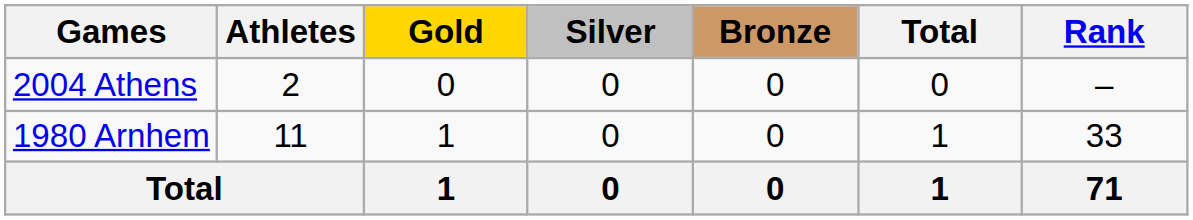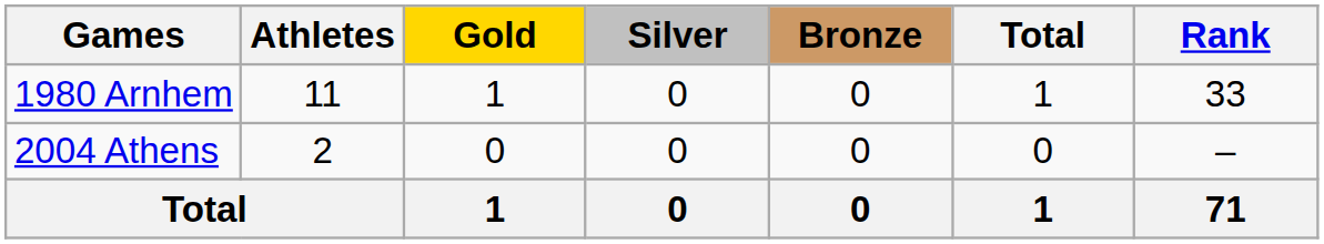 <table class="wikitable" style="text-align:center; font-size:90%;">
 <tr>
 <th>Games</th>
 <th>Athletes</th>
 <td style="background:gold; width:4.5em; font-weight:bold;">Gold</td>
 <td style="background:silver; width:4.5em; font-weight:bold;">Silver</td>
 <td style="background:#cc9966; width:4.5em; font-weight:bold;">Bronze</td>
 <th style="width:4.5em; font-weight:bold;">Total</th>
 <th style="width:4.5em; font-weight:bold;"><a href='#'>Rank</a></th>
 </tr>
 <tr>
+<td align=left><a href='#'>1980 Arnhem</a></td>
+<td>11</td>
+<td>1</td>
+<td>0</td>
+<td>0</td>
+<td>1</td>
+<td>33</td>
+</tr>
+<tr>
 <td align=left><a href='#'>2004 Athens</a></td>
 <td>2</td>
 <td>0</td>
 <td>0</td>
 <td>0</td>
 <td>0</td>
 <td>–</td>
-</tr>
-<tr>
-<td align=left><a href='#'>1980 Arnhem</a></td>
-<td>11</td>
-<td>1</td>
-<td>0</td>
-<td>0</td>
-<td>1</td>
-<td>33</td>
 </tr>
 <tr>
 <th colspan=2>Total</th>
 <th>1</th>
 <th>0</th>
 <th>0</th>
 <th>1</th>
 <th>71</th>
 </tr>
 </table>
